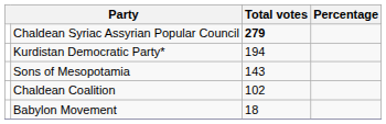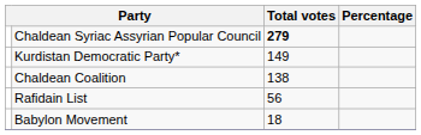 <table class="wikitable sortable" style="border:1px solid #8888aa; background-color:#f8f8f8; padding:0px; font-size:90%;">
 <tr style="background-color:#E9E9E9">
 <th colspan=2>Party</th>
 <th>Total votes</th>
 <th>Percentage</th>
 </tr>
 <tr>
 <td bgcolor="#FFFFFF"></td>
 <td>Chaldean Syriac Assyrian Popular Council</td>
 <td><strong>279</strong></td>
 <td></td>
 </tr>
 <tr>
 <td bgcolor="#FFFFFF"></td>
 <td>Kurdistan Democratic Party*</td>
-<td>194</td>
-<td></td>
-</tr>
-<tr>
-<td bgcolor="#FFFFFF"></td>
-<td>Sons of Mesopotamia</td>
-<td>143</td>
+<td>149</td>
 <td></td>
 </tr>
 <tr>
 <td bgcolor="#FFFFFF"></td>
 <td>Chaldean Coalition</td>
-<td>102</td>
+<td>138</td>
+<td></td>
+</tr>
+<tr>
+<td bgcolor="#FFFFFF"></td>
+<td>Rafidain List</td>
+<td>56</td>
 <td></td>
 </tr>
 <tr>
 <td bgcolor="#FFFFFF"></td>
 <td>Babylon Movement</td>
 <td>18</td>
 <td></td>
 </tr>
 <tr>
 </tr>
 </table>
